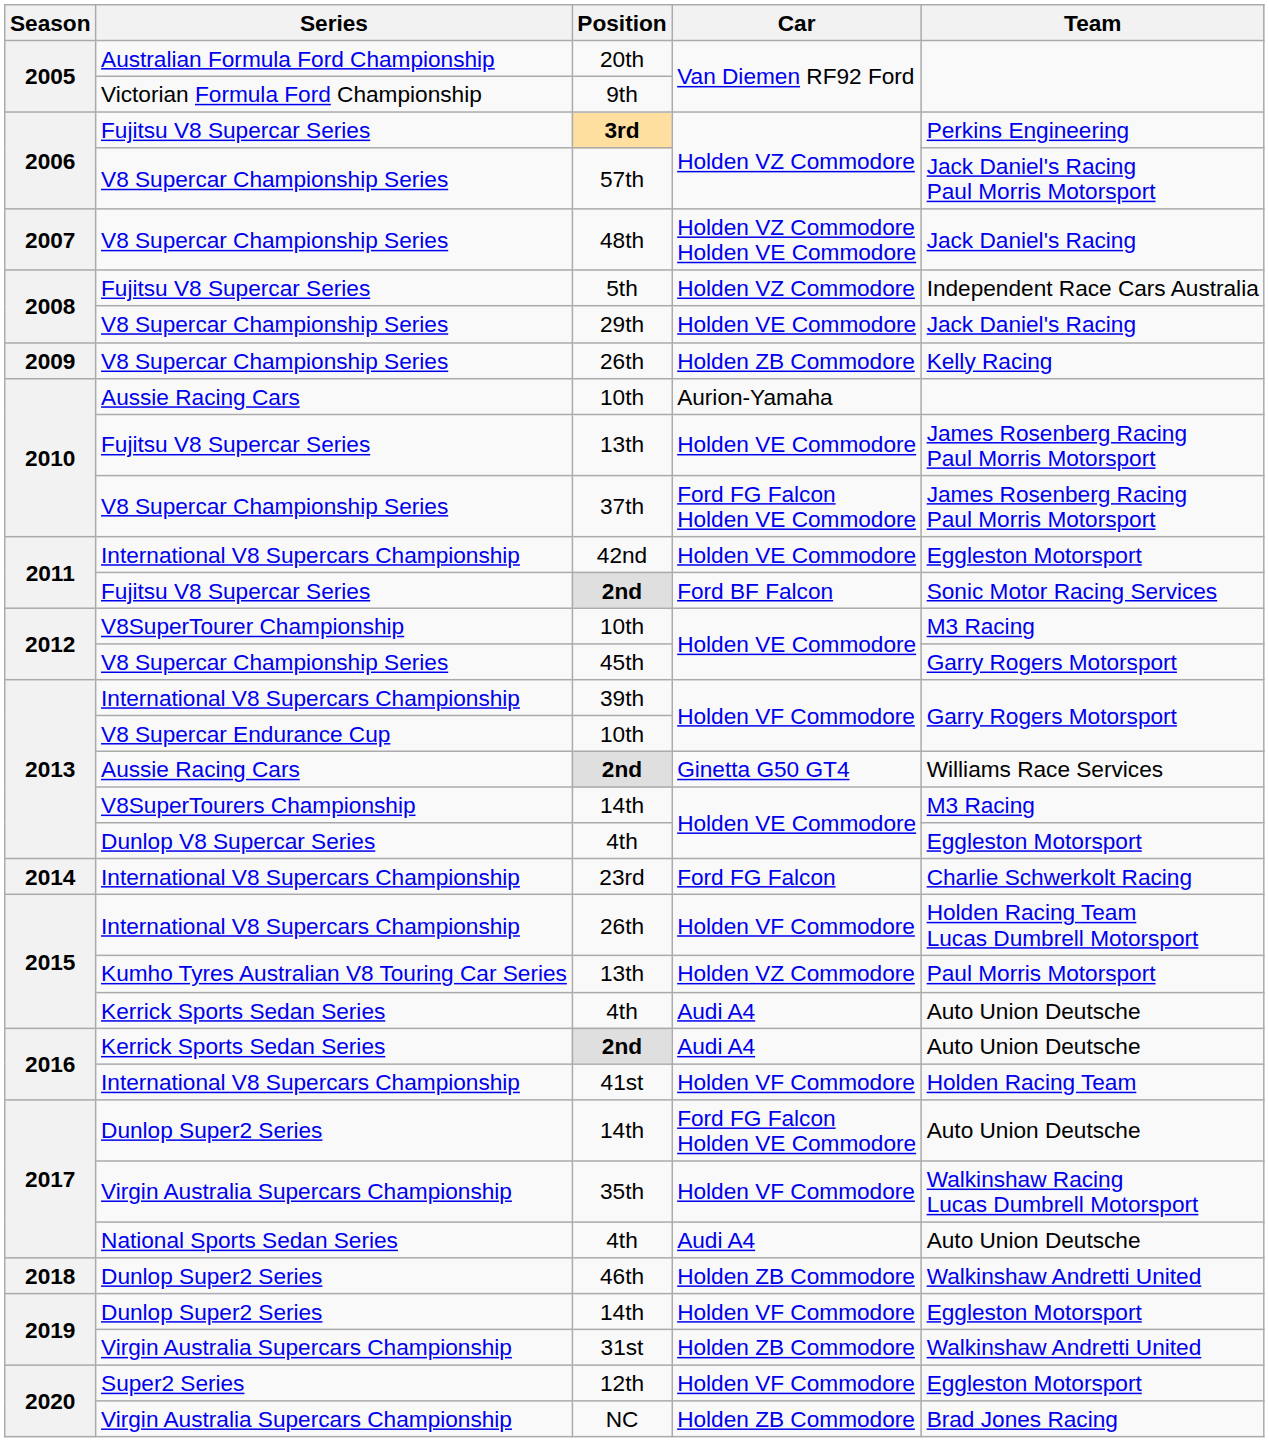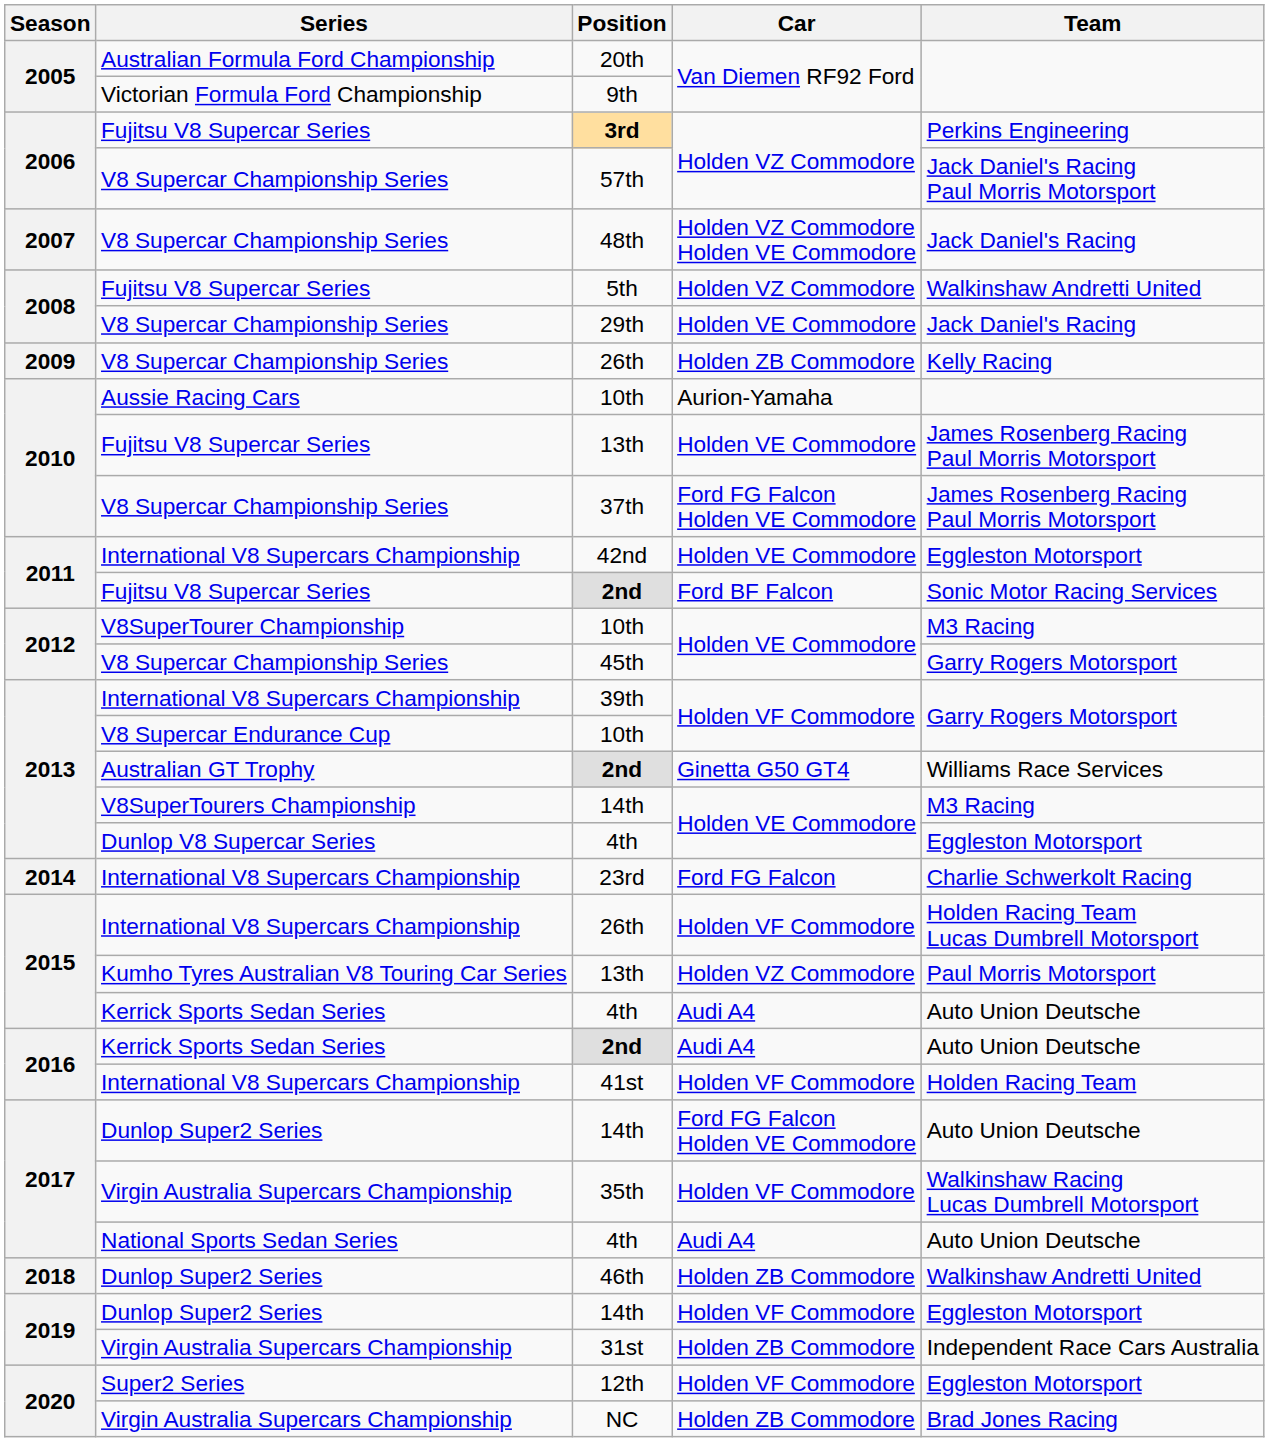 <table class="wikitable" style="font-size: 95%;">
 <tr>
 <th>Season</th>
 <th>Series</th>
 <th>Position</th>
 <th>Car</th>
 <th>Team</th>
 </tr>
 <tr>
 <th rowspan=2>2005</th>
 <td><a href='#'>Australian Formula Ford Championship</a></td>
 <td align="center">20th</td>
 <td rowspan=2><a href='#'>Van Diemen</a> RF92 Ford</td>
 <td rowspan=2></td>
 </tr>
 <tr>
 <td>Victorian <a href='#'>Formula Ford</a> Championship</td>
 <td align="center">9th</td>
 </tr>
 <tr>
 <th rowspan=2>2006</th>
 <td><a href='#'>Fujitsu V8 Supercar Series</a></td>
 <td align="center" style="background: #ffdf9f"><strong>3rd</strong></td>
 <td rowspan=2><a href='#'>Holden VZ Commodore</a></td>
 <td><a href='#'>Perkins Engineering</a></td>
 </tr>
 <tr>
 <td><a href='#'>V8 Supercar Championship Series</a></td>
 <td align="center">57th</td>
 <td><a href='#'>Jack Daniel's Racing</a><br><a href='#'>Paul Morris Motorsport</a></td>
 </tr>
 <tr>
 <th>2007</th>
 <td><a href='#'>V8 Supercar Championship Series</a></td>
 <td align="center">48th</td>
 <td><a href='#'>Holden VZ Commodore</a><br><a href='#'>Holden VE Commodore</a></td>
 <td><a href='#'>Jack Daniel's Racing</a></td>
 </tr>
 <tr>
 <th rowspan=2>2008</th>
 <td><a href='#'>Fujitsu V8 Supercar Series</a></td>
 <td align="center">5th</td>
 <td><a href='#'>Holden VZ Commodore</a></td>
-<td>Independent Race Cars Australia</td>
+<td><a href='#'>Walkinshaw Andretti United</a></td>
 </tr>
 <tr>
 <td><a href='#'>V8 Supercar Championship Series</a></td>
 <td align="center">29th</td>
 <td><a href='#'>Holden VE Commodore</a></td>
 <td><a href='#'>Jack Daniel's Racing</a></td>
 </tr>
 <tr>
 <th>2009</th>
 <td><a href='#'>V8 Supercar Championship Series</a></td>
 <td align="center">26th</td>
 <td><a href='#'>Holden ZB Commodore</a></td>
 <td><a href='#'>Kelly Racing</a></td>
 </tr>
 <tr>
 <th rowspan=3>2010</th>
 <td><a href='#'>Aussie Racing Cars</a></td>
 <td align="center">10th</td>
 <td>Aurion-Yamaha</td>
 <td></td>
 </tr>
 <tr>
 <td><a href='#'>Fujitsu V8 Supercar Series</a></td>
 <td align="center">13th</td>
 <td><a href='#'>Holden VE Commodore</a></td>
 <td><a href='#'>James Rosenberg Racing</a><br><a href='#'>Paul Morris Motorsport</a></td>
 </tr>
 <tr>
 <td><a href='#'>V8 Supercar Championship Series</a></td>
 <td align="center">37th</td>
 <td><a href='#'>Ford FG Falcon</a><br><a href='#'>Holden VE Commodore</a></td>
 <td><a href='#'>James Rosenberg Racing</a><br><a href='#'>Paul Morris Motorsport</a></td>
 </tr>
 <tr>
 <th rowspan=2>2011</th>
 <td><a href='#'>International V8 Supercars Championship</a></td>
 <td align="center">42nd</td>
 <td><a href='#'>Holden VE Commodore</a></td>
 <td><a href='#'>Eggleston Motorsport</a></td>
 </tr>
 <tr>
 <td><a href='#'>Fujitsu V8 Supercar Series</a></td>
 <td align="center" style="background: #dfdfdf"><strong>2nd</strong></td>
 <td><a href='#'>Ford BF Falcon</a></td>
 <td><a href='#'>Sonic Motor Racing Services</a></td>
 </tr>
 <tr>
 <th rowspan=2>2012</th>
 <td><a href='#'>V8SuperTourer Championship</a></td>
 <td align="center">10th</td>
 <td rowspan=2><a href='#'>Holden VE Commodore</a></td>
 <td><a href='#'>M3 Racing</a></td>
 </tr>
 <tr>
 <td><a href='#'>V8 Supercar Championship Series</a></td>
 <td align="center">45th</td>
 <td><a href='#'>Garry Rogers Motorsport</a></td>
 </tr>
 <tr>
 <th rowspan=5>2013</th>
 <td><a href='#'>International V8 Supercars Championship</a></td>
 <td align="center">39th</td>
 <td rowspan=2><a href='#'>Holden VF Commodore</a></td>
 <td rowspan=2><a href='#'>Garry Rogers Motorsport</a></td>
 </tr>
 <tr>
 <td><a href='#'>V8 Supercar Endurance Cup</a></td>
 <td align="center">10th</td>
 </tr>
 <tr>
-<td><a href='#'>Aussie Racing Cars</a></td>
+<td><a href='#'>Australian GT Trophy</a></td>
 <td align="center" style="background: #dfdfdf"><strong>2nd</strong></td>
 <td><a href='#'>Ginetta G50 GT4</a></td>
 <td>Williams Race Services</td>
 </tr>
 <tr>
 <td><a href='#'>V8SuperTourers Championship</a></td>
 <td align="center">14th</td>
 <td rowspan=2><a href='#'>Holden VE Commodore</a></td>
 <td><a href='#'>M3 Racing</a></td>
 </tr>
 <tr>
 <td><a href='#'>Dunlop V8 Supercar Series</a></td>
 <td align="center">4th</td>
 <td><a href='#'>Eggleston Motorsport</a></td>
 </tr>
 <tr>
 <th>2014</th>
 <td><a href='#'>International V8 Supercars Championship</a></td>
 <td align="center">23rd</td>
 <td><a href='#'>Ford FG Falcon</a></td>
 <td><a href='#'>Charlie Schwerkolt Racing</a></td>
 </tr>
 <tr>
 <th rowspan=3>2015</th>
 <td><a href='#'>International V8 Supercars Championship</a></td>
 <td align="center">26th</td>
 <td><a href='#'>Holden VF Commodore</a></td>
 <td><a href='#'>Holden Racing Team</a><br><a href='#'>Lucas Dumbrell Motorsport</a></td>
 </tr>
 <tr>
 <td><a href='#'>Kumho Tyres Australian V8 Touring Car Series</a></td>
 <td align="center">13th</td>
 <td><a href='#'>Holden VZ Commodore</a></td>
 <td><a href='#'>Paul Morris Motorsport</a></td>
 </tr>
 <tr>
 <td><a href='#'>Kerrick Sports Sedan Series</a></td>
 <td align="center">4th</td>
 <td><a href='#'>Audi A4</a></td>
 <td>Auto Union Deutsche</td>
 </tr>
 <tr>
 <th rowspan=2>2016</th>
 <td><a href='#'>Kerrick Sports Sedan Series</a></td>
 <td align="center" style="background: #dfdfdf"><strong>2nd</strong></td>
 <td><a href='#'>Audi A4</a></td>
 <td>Auto Union Deutsche</td>
 </tr>
 <tr>
 <td><a href='#'>International V8 Supercars Championship</a></td>
 <td align="center">41st</td>
 <td><a href='#'>Holden VF Commodore</a></td>
 <td><a href='#'>Holden Racing Team</a></td>
 </tr>
 <tr>
 <th rowspan=3>2017</th>
 <td><a href='#'>Dunlop Super2 Series</a></td>
 <td align="center">14th</td>
 <td><a href='#'>Ford FG Falcon</a><br><a href='#'>Holden VE Commodore</a></td>
 <td>Auto Union Deutsche</td>
 </tr>
 <tr>
 <td><a href='#'>Virgin Australia Supercars Championship</a></td>
 <td align="center">35th</td>
 <td><a href='#'>Holden VF Commodore</a></td>
 <td><a href='#'>Walkinshaw Racing</a><br><a href='#'>Lucas Dumbrell Motorsport</a></td>
 </tr>
 <tr>
 <td><a href='#'>National Sports Sedan Series</a></td>
 <td align="center">4th</td>
 <td><a href='#'>Audi A4</a></td>
 <td>Auto Union Deutsche</td>
 </tr>
 <tr>
 <th>2018</th>
 <td><a href='#'>Dunlop Super2 Series</a></td>
 <td align="center">46th</td>
 <td><a href='#'>Holden ZB Commodore</a></td>
 <td><a href='#'>Walkinshaw Andretti United</a></td>
 </tr>
 <tr>
 <th rowspan=2>2019</th>
 <td><a href='#'>Dunlop Super2 Series</a></td>
 <td align="center">14th</td>
 <td><a href='#'>Holden VF Commodore</a></td>
 <td><a href='#'>Eggleston Motorsport</a></td>
 </tr>
 <tr>
 <td><a href='#'>Virgin Australia Supercars Championship</a></td>
 <td align="center">31st</td>
 <td><a href='#'>Holden ZB Commodore</a></td>
-<td><a href='#'>Walkinshaw Andretti United</a></td>
+<td>Independent Race Cars Australia</td>
 </tr>
 <tr>
 <th rowspan=2>2020</th>
 <td><a href='#'>Super2 Series</a></td>
 <td align="center">12th</td>
 <td><a href='#'>Holden VF Commodore</a></td>
 <td><a href='#'>Eggleston Motorsport</a></td>
 </tr>
 <tr>
 <td><a href='#'>Virgin Australia Supercars Championship</a></td>
 <td align="center">NC</td>
 <td><a href='#'>Holden ZB Commodore</a></td>
 <td><a href='#'>Brad Jones Racing</a></td>
 </tr>
 </table>
